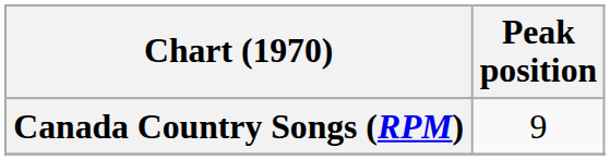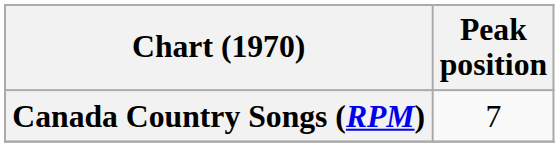 <table class="wikitable sortable plainrowheaders" style="text-align:center">
 <tr>
 <th scope="col">Chart (1970)</th>
 <th scope="col">Peak<br> position</th>
 </tr>
 <tr>
 <th scope="row">Canada Country Songs (<em><a href='#'>RPM</a></em>)</th>
-<td>9</td>
+<td>7</td>
 </tr>
 <tr>
 </tr>
 <tr>
 </tr>
 <tr>
 </tr>
 </table>
